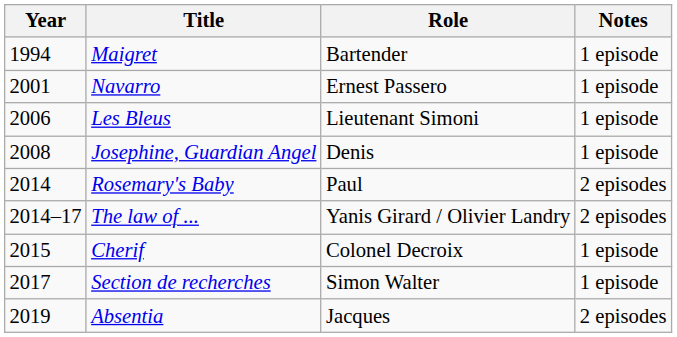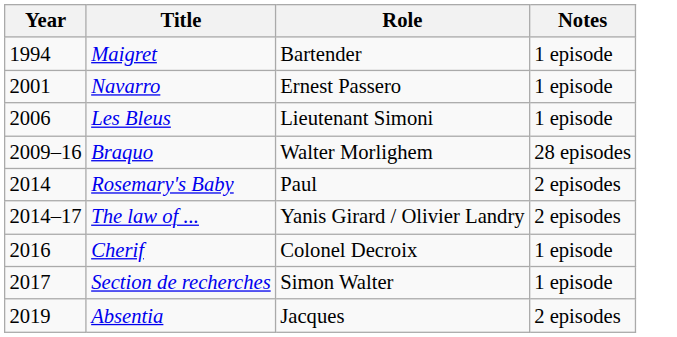 <table class="wikitable sortable">
 <tr>
 <th>Year</th>
 <th>Title</th>
 <th>Role</th>
 <th class="unsortable">Notes</th>
 </tr>
 <tr>
 <td>1994</td>
 <td><em><a href='#'>Maigret</a></em></td>
 <td>Bartender</td>
 <td>1 episode</td>
 </tr>
 <tr>
 <td>2001</td>
 <td><em><a href='#'>Navarro</a></em></td>
 <td>Ernest Passero</td>
 <td>1 episode</td>
 </tr>
 <tr>
 <td>2006</td>
 <td><em><a href='#'>Les Bleus</a></em></td>
 <td>Lieutenant Simoni</td>
 <td>1 episode</td>
 </tr>
 <tr>
-<td>2008</td>
-<td><em><a href='#'>Josephine, Guardian Angel</a></em></td>
-<td>Denis</td>
-<td>1 episode</td>
+<td>2009–16</td>
+<td><em><a href='#'>Braquo</a></em></td>
+<td>Walter Morlighem</td>
+<td>28 episodes</td>
 </tr>
 <tr>
 <td>2014</td>
 <td><em><a href='#'>Rosemary's Baby</a></em></td>
 <td>Paul</td>
 <td>2 episodes</td>
 </tr>
 <tr>
 <td>2014–17</td>
 <td><em><a href='#'>The law of ...</a></em></td>
 <td>Yanis Girard / Olivier Landry</td>
 <td>2 episodes</td>
 </tr>
 <tr>
-<td>2015</td>
+<td>2016</td>
 <td><em><a href='#'>Cherif</a></em></td>
 <td>Colonel Decroix</td>
 <td>1 episode</td>
 </tr>
 <tr>
 <td>2017</td>
 <td><em><a href='#'>Section de recherches</a></em></td>
 <td>Simon Walter</td>
 <td>1 episode</td>
 </tr>
 <tr>
 <td>2019</td>
 <td><em><a href='#'>Absentia</a></em></td>
 <td>Jacques</td>
 <td>2 episodes</td>
 </tr>
 </table>
